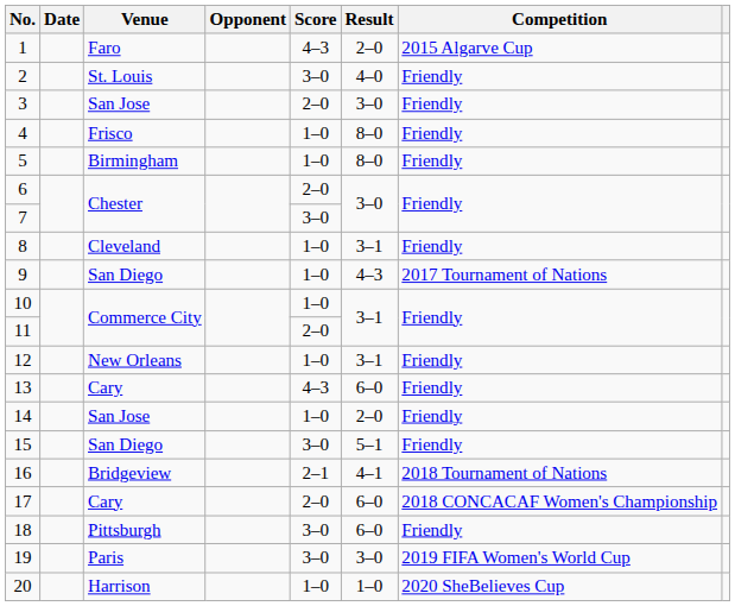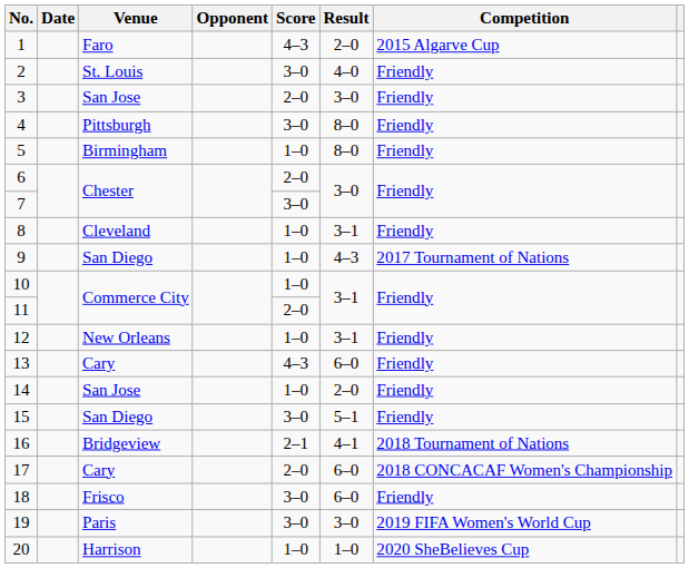 <table class="wikitable sortable">
 <tr>
 <th scope="col">No.</th>
 <th scope="col">Date</th>
 <th scope="col">Venue</th>
 <th scope="col">Opponent</th>
 <th scope="col">Score</th>
 <th scope="col">Result</th>
 <th scope="col">Competition</th>
 <th scope="col" class="unsortable"></th>
 </tr>
 <tr>
 <td style="text-align:center">1</td>
 <td></td>
 <td><a href='#'>Faro</a></td>
 <td></td>
 <td style="text-align:center">4–3</td>
 <td style="text-align:center">2–0</td>
 <td><a href='#'>2015 Algarve Cup</a></td>
 <td></td>
 </tr>
 <tr>
 <td style="text-align:center">2</td>
 <td></td>
 <td><a href='#'>St. Louis</a></td>
 <td></td>
 <td style="text-align:center">3–0</td>
 <td style="text-align:center">4–0</td>
 <td><a href='#'>Friendly</a></td>
 <td></td>
 </tr>
 <tr>
 <td style="text-align:center">3</td>
 <td></td>
 <td><a href='#'>San Jose</a></td>
 <td></td>
 <td style="text-align:center">2–0</td>
 <td style="text-align:center">3–0</td>
 <td><a href='#'>Friendly</a></td>
 <td></td>
 </tr>
 <tr>
 <td style="text-align:center">4</td>
 <td></td>
-<td><a href='#'>Frisco</a></td>
+<td><a href='#'>Pittsburgh</a></td>
 <td></td>
-<td style="text-align:center">1–0</td>
+<td style="text-align:center">3–0</td>
 <td style="text-align:center">8–0</td>
 <td><a href='#'>Friendly</a></td>
 <td></td>
 </tr>
 <tr>
 <td style="text-align:center">5</td>
 <td></td>
 <td><a href='#'>Birmingham</a></td>
 <td></td>
 <td style="text-align:center">1–0</td>
 <td style="text-align:center">8–0</td>
 <td><a href='#'>Friendly</a></td>
 <td></td>
 </tr>
 <tr>
 <td style="text-align:center">6</td>
 <td rowspan="2"></td>
 <td rowspan="2"><a href='#'>Chester</a></td>
 <td rowspan="2"></td>
 <td style="text-align:center">2–0</td>
 <td rowspan="2" style="text-align:center">3–0</td>
 <td rowspan="2"><a href='#'>Friendly</a></td>
 <td rowspan="2"></td>
 </tr>
 <tr>
 <td style="text-align:center">7</td>
 <td style="text-align:center">3–0</td>
 </tr>
 <tr>
 <td style="text-align:center">8</td>
 <td></td>
 <td><a href='#'>Cleveland</a></td>
 <td></td>
 <td style="text-align:center">1–0</td>
 <td style="text-align:center">3–1</td>
 <td><a href='#'>Friendly</a></td>
 <td></td>
 </tr>
 <tr>
 <td style="text-align:center">9</td>
 <td></td>
 <td><a href='#'>San Diego</a></td>
 <td></td>
 <td style="text-align:center">1–0</td>
 <td style="text-align:center">4–3</td>
 <td><a href='#'>2017 Tournament of Nations</a></td>
 <td></td>
 </tr>
 <tr>
 <td style="text-align:center">10</td>
 <td rowspan="2"></td>
 <td rowspan="2"><a href='#'>Commerce City</a></td>
 <td rowspan="2"></td>
 <td style="text-align:center">1–0</td>
 <td rowspan="2" style="text-align:center">3–1</td>
 <td rowspan="2"><a href='#'>Friendly</a></td>
 <td rowspan="2"></td>
 </tr>
 <tr>
 <td style="text-align:center">11</td>
 <td style="text-align:center">2–0</td>
 </tr>
 <tr>
 <td style="text-align:center">12</td>
 <td></td>
 <td><a href='#'>New Orleans</a></td>
 <td></td>
 <td style="text-align:center">1–0</td>
 <td style="text-align:center">3–1</td>
 <td><a href='#'>Friendly</a></td>
 <td></td>
 </tr>
 <tr>
 <td style="text-align:center">13</td>
 <td></td>
 <td><a href='#'>Cary</a></td>
 <td></td>
 <td style="text-align:center">4–3</td>
 <td style="text-align:center">6–0</td>
 <td><a href='#'>Friendly</a></td>
 <td></td>
 </tr>
 <tr>
 <td style="text-align:center">14</td>
 <td></td>
 <td><a href='#'>San Jose</a></td>
 <td></td>
 <td style="text-align:center">1–0</td>
 <td style="text-align:center">2–0</td>
 <td><a href='#'>Friendly</a></td>
 <td></td>
 </tr>
 <tr>
 <td style="text-align:center">15</td>
 <td></td>
 <td><a href='#'>San Diego</a></td>
 <td></td>
 <td style="text-align:center">3–0</td>
 <td style="text-align:center">5–1</td>
 <td><a href='#'>Friendly</a></td>
 <td></td>
 </tr>
 <tr>
 <td style="text-align:center">16</td>
 <td></td>
 <td><a href='#'>Bridgeview</a></td>
 <td></td>
 <td style="text-align:center">2–1</td>
 <td style="text-align:center">4–1</td>
 <td><a href='#'>2018 Tournament of Nations</a></td>
 <td></td>
 </tr>
 <tr>
 <td style="text-align:center">17</td>
 <td></td>
 <td><a href='#'>Cary</a></td>
 <td></td>
 <td style="text-align:center">2–0</td>
 <td style="text-align:center">6–0</td>
 <td><a href='#'>2018 CONCACAF Women's Championship</a></td>
 <td></td>
 </tr>
 <tr>
 <td style="text-align:center">18</td>
 <td></td>
-<td><a href='#'>Pittsburgh</a></td>
+<td><a href='#'>Frisco</a></td>
 <td></td>
 <td style="text-align:center">3–0</td>
 <td style="text-align:center">6–0</td>
 <td><a href='#'>Friendly</a></td>
 <td></td>
 </tr>
 <tr>
 <td style="text-align:center">19</td>
 <td></td>
 <td><a href='#'>Paris</a></td>
 <td></td>
 <td style="text-align:center">3–0</td>
 <td style="text-align:center">3–0</td>
 <td><a href='#'>2019 FIFA Women's World Cup</a></td>
 <td></td>
 </tr>
 <tr>
 <td style="text-align:center">20</td>
 <td></td>
 <td><a href='#'>Harrison</a></td>
 <td></td>
 <td style="text-align:center">1–0</td>
 <td style="text-align:center">1–0</td>
 <td><a href='#'>2020 SheBelieves Cup</a></td>
 <td></td>
 </tr>
 </table>
